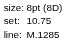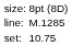 <table style="margin-left:40px;">
 <tr>
 <td>size:</td>
 <td>8pt (8D)</td>
 </tr>
 <tr>
+<td>line:</td>
+<td>M.1285</td>
+</tr>
+<tr>
 <td>set:</td>
 <td>10.75</td>
 </tr>
-<tr>
-<td>line:</td>
-<td>M.1285</td>
-</tr>
 </table>
